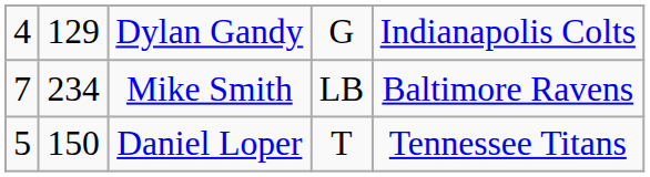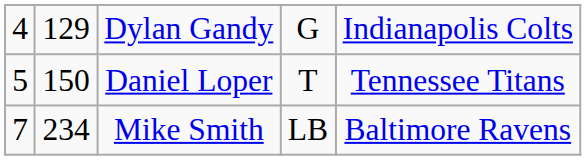 <table class="wikitable" style="text-align:center">
 <tr>
 <td>4</td>
 <td>129</td>
 <td><a href='#'>Dylan Gandy</a></td>
 <td>G</td>
 <td><a href='#'>Indianapolis Colts</a></td>
 </tr>
 <tr>
+<td>5</td>
+<td>150</td>
+<td><a href='#'>Daniel Loper</a></td>
+<td>T</td>
+<td><a href='#'>Tennessee Titans</a></td>
+</tr>
+<tr>
 <td>7</td>
 <td>234</td>
 <td><a href='#'>Mike Smith</a></td>
 <td>LB</td>
 <td><a href='#'>Baltimore Ravens</a></td>
 </tr>
-<tr>
-<td>5</td>
-<td>150</td>
-<td><a href='#'>Daniel Loper</a></td>
-<td>T</td>
-<td><a href='#'>Tennessee Titans</a></td>
-</tr>
 </table>
